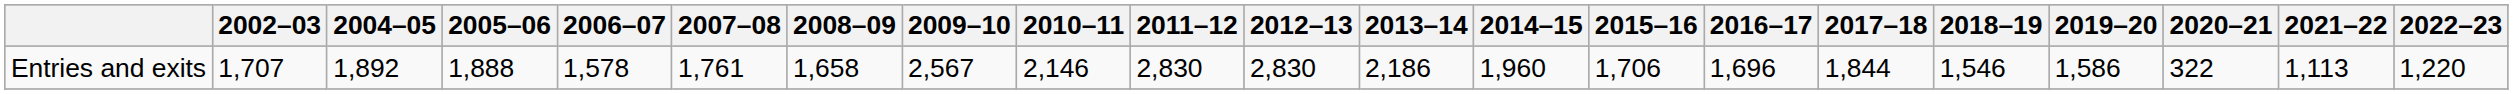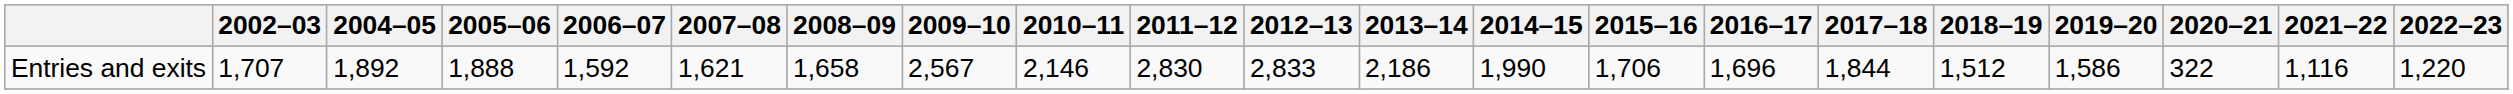 <table class="wikitable">
 <tr>
 <th></th>
 <th>2002–03</th>
 <th>2004–05</th>
 <th>2005–06</th>
 <th>2006–07</th>
 <th>2007–08</th>
 <th>2008–09</th>
 <th>2009–10</th>
 <th>2010–11</th>
 <th>2011–12</th>
 <th>2012–13</th>
 <th>2013–14</th>
 <th>2014–15</th>
 <th>2015–16</th>
 <th>2016–17</th>
 <th>2017–18</th>
 <th>2018–19</th>
 <th>2019–20</th>
 <th>2020–21</th>
 <th>2021–22</th>
 <th>2022–23</th>
 </tr>
 <tr>
 <td>Entries and exits</td>
 <td>1,707</td>
 <td>1,892</td>
 <td>1,888</td>
-<td>1,578</td>
-<td>1,761</td>
+<td>1,592</td>
+<td>1,621</td>
 <td>1,658</td>
 <td>2,567</td>
 <td>2,146</td>
 <td>2,830</td>
-<td>2,830</td>
+<td>2,833</td>
 <td>2,186</td>
-<td>1,960</td>
+<td>1,990</td>
 <td>1,706</td>
 <td>1,696</td>
 <td>1,844</td>
-<td>1,546</td>
+<td>1,512</td>
 <td>1,586</td>
 <td>322</td>
-<td>1,113</td>
+<td>1,116</td>
 <td>1,220</td>
 </tr>
 </table>
